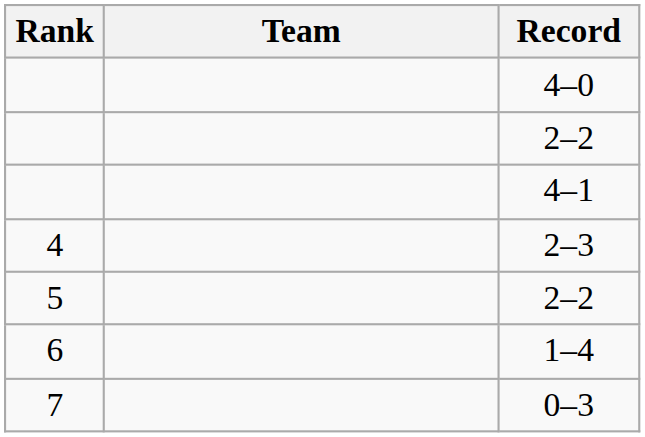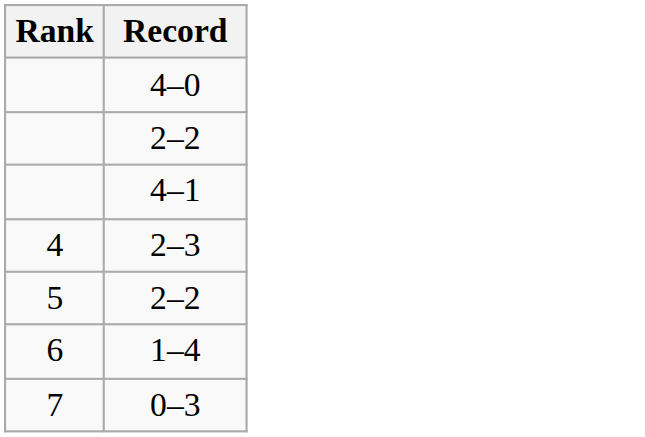 <table class="wikitable" style="text-align: center;">
 <tr>
 <th width=40>Rank</th>
-<th width=180>Team</th>
 <th width=60>Record</th>
 </tr>
 <tr>
 <td></td>
-<td align=left></td>
 <td>4–0</td>
 </tr>
 <tr>
 <td></td>
-<td align=left></td>
 <td>2–2</td>
 </tr>
 <tr>
 <td></td>
-<td align=left></td>
 <td>4–1</td>
 </tr>
 <tr align=center>
 <td>4</td>
-<td align=left></td>
 <td>2–3</td>
 </tr>
 <tr align=center>
 <td>5</td>
-<td align=left></td>
 <td>2–2</td>
 </tr>
 <tr align=center>
 <td>6</td>
-<td align=left></td>
 <td>1–4</td>
 </tr>
 <tr align=center>
 <td>7</td>
-<td align=left></td>
 <td>0–3</td>
 </tr>
 </table>
